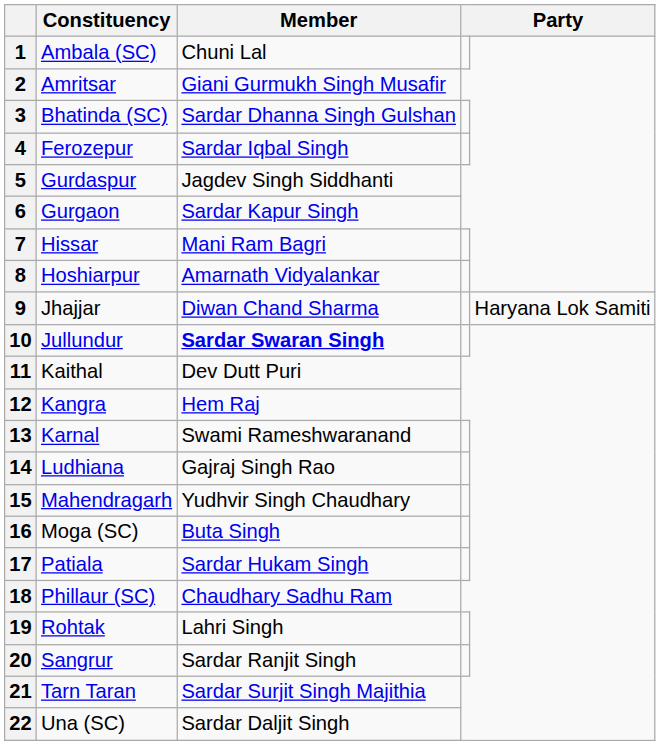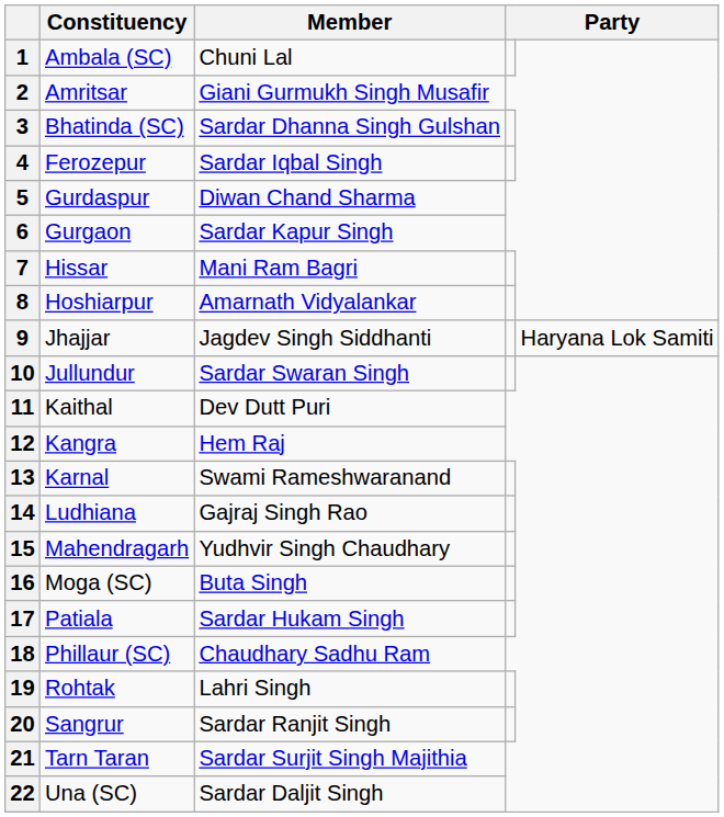 <table class="wikitable sortable">
 <tr>
 <th></th>
 <th>Constituency</th>
 <th>Member</th>
 <th colspan=2>Party</th>
 </tr>
 <tr>
 <th>1</th>
 <td><a href='#'>Ambala (SC)</a></td>
 <td>Chuni Lal</td>
 <td></td>
 </tr>
 <tr>
 <th>2</th>
 <td><a href='#'>Amritsar</a></td>
 <td><a href='#'>Giani Gurmukh Singh Musafir</a></td>
 </tr>
 <tr>
 <th>3</th>
 <td><a href='#'>Bhatinda (SC)</a></td>
 <td><a href='#'>Sardar Dhanna Singh Gulshan</a></td>
 <td></td>
 </tr>
 <tr>
 <th>4</th>
 <td><a href='#'>Ferozepur</a></td>
 <td><a href='#'>Sardar Iqbal Singh</a></td>
 <td></td>
 </tr>
 <tr>
 <th>5</th>
 <td><a href='#'>Gurdaspur</a></td>
-<td>Jagdev Singh Siddhanti</td>
+<td><a href='#'>Diwan Chand Sharma</a></td>
 </tr>
 <tr>
 <th>6</th>
 <td><a href='#'>Gurgaon</a></td>
 <td><a href='#'>Sardar Kapur Singh</a></td>
 </tr>
 <tr>
 <th>7</th>
 <td><a href='#'>Hissar</a></td>
 <td><a href='#'>Mani Ram Bagri</a></td>
 <td></td>
 </tr>
 <tr>
 <th>8</th>
 <td><a href='#'>Hoshiarpur</a></td>
 <td><a href='#'>Amarnath Vidyalankar</a></td>
 <td></td>
 </tr>
 <tr>
 <th>9</th>
 <td>Jhajjar</td>
-<td><a href='#'>Diwan Chand Sharma</a></td>
+<td>Jagdev Singh Siddhanti</td>
 <td></td>
 <td>Haryana Lok Samiti</td>
 </tr>
 <tr>
 <th>10</th>
 <td><a href='#'>Jullundur</a></td>
-<td><strong><a href='#'>Sardar Swaran Singh</a></strong></td>
+<td><a href='#'>Sardar Swaran Singh</a></td>
 <td></td>
 </tr>
 <tr>
 <th>11</th>
 <td>Kaithal</td>
 <td>Dev Dutt Puri</td>
 </tr>
 <tr>
 <th>12</th>
 <td><a href='#'>Kangra</a></td>
 <td><a href='#'>Hem Raj</a></td>
 </tr>
 <tr>
 <th>13</th>
 <td><a href='#'>Karnal</a></td>
 <td>Swami Rameshwaranand</td>
 <td></td>
 </tr>
 <tr>
 <th>14</th>
 <td><a href='#'>Ludhiana</a></td>
 <td>Gajraj Singh Rao</td>
 <td></td>
 </tr>
 <tr>
 <th>15</th>
 <td><a href='#'>Mahendragarh</a></td>
 <td>Yudhvir Singh Chaudhary</td>
 <td></td>
 </tr>
 <tr>
 <th>16</th>
 <td>Moga (SC)</td>
 <td><a href='#'>Buta Singh</a></td>
 <td></td>
 </tr>
 <tr>
 <th>17</th>
 <td><a href='#'>Patiala</a></td>
 <td><a href='#'>Sardar Hukam Singh</a></td>
 <td></td>
 </tr>
 <tr>
 <th>18</th>
 <td><a href='#'>Phillaur (SC)</a></td>
 <td><a href='#'>Chaudhary Sadhu Ram</a></td>
 </tr>
 <tr>
 <th>19</th>
 <td><a href='#'>Rohtak</a></td>
 <td>Lahri Singh</td>
 <td></td>
 </tr>
 <tr>
 <th>20</th>
 <td><a href='#'>Sangrur</a></td>
 <td>Sardar Ranjit Singh</td>
 <td></td>
 </tr>
 <tr>
 <th>21</th>
 <td><a href='#'>Tarn Taran</a></td>
 <td><a href='#'>Sardar Surjit Singh Majithia</a></td>
 </tr>
 <tr>
 <th>22</th>
 <td>Una (SC)</td>
 <td>Sardar Daljit Singh</td>
 </tr>
 <tr>
 </tr>
 </table>
